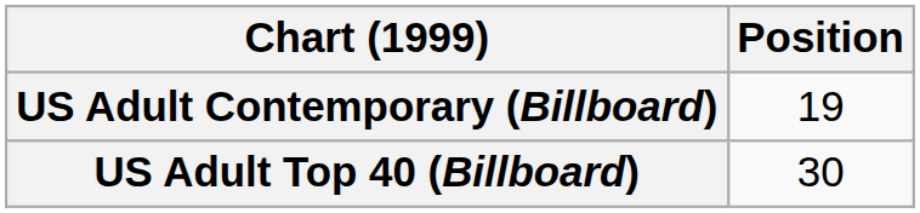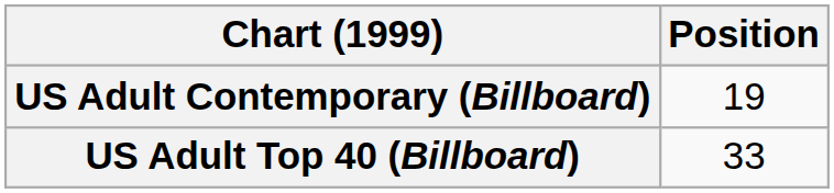 <table class="wikitable plainrowheaders" style="text-align:center">
 <tr>
 <th>Chart (1999)</th>
 <th>Position</th>
 </tr>
 <tr>
 <th scope="row">US Adult Contemporary (<em>Billboard</em>)</th>
 <td>19</td>
 </tr>
 <tr>
 <th scope="row">US Adult Top 40 (<em>Billboard</em>)</th>
-<td>30</td>
+<td>33</td>
 </tr>
 </table>
